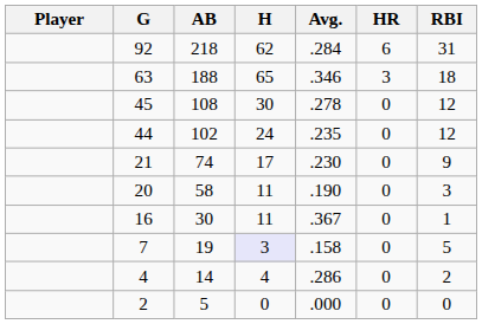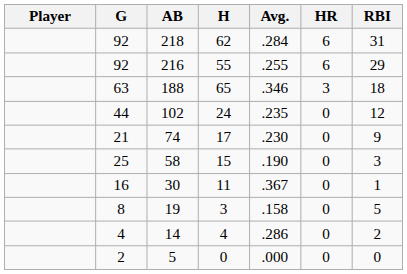 <table class="wikitable sortable">
 <tr>
 <th bgcolor="#DDDDFF" width="16%">Player</th>
 <th bgcolor="#DDDDFF" width="9%">G</th>
 <th bgcolor="#DDDDFF" width="9%">AB</th>
 <th bgcolor="#DDDDFF" width="9%">H</th>
 <th bgcolor="#DDDDFF" width="9%">Avg.</th>
 <th bgcolor="#DDDDFF" width="9%">HR</th>
 <th bgcolor="#DDDDFF" width="9%">RBI</th>
 </tr>
 <tr align="center">
 <td></td>
 <td>92</td>
 <td>218</td>
 <td>62</td>
 <td>.284</td>
 <td>6</td>
 <td>31</td>
 </tr>
 <tr align="center">
 <td></td>
+<td>92</td>
+<td>216</td>
+<td>55</td>
+<td>.255</td>
+<td>6</td>
+<td>29</td>
+</tr>
+<tr align="center">
+<td></td>
 <td>63</td>
 <td>188</td>
 <td>65</td>
 <td>.346</td>
 <td>3</td>
 <td>18</td>
-</tr>
-<tr align="center">
-<td></td>
-<td>45</td>
-<td>108</td>
-<td>30</td>
-<td>.278</td>
-<td>0</td>
-<td>12</td>
 </tr>
 <tr align="center">
 <td></td>
 <td>44</td>
 <td>102</td>
 <td>24</td>
 <td>.235</td>
 <td>0</td>
 <td>12</td>
 </tr>
 <tr align="center">
 <td></td>
 <td>21</td>
 <td>74</td>
 <td>17</td>
 <td>.230</td>
 <td>0</td>
 <td>9</td>
 </tr>
 <tr align="center">
 <td></td>
-<td>20</td>
+<td>25</td>
 <td>58</td>
-<td>11</td>
+<td>15</td>
 <td>.190</td>
 <td>0</td>
 <td>3</td>
 </tr>
 <tr align="center">
 <td></td>
 <td>16</td>
 <td>30</td>
 <td>11</td>
 <td>.367</td>
 <td>0</td>
 <td>1</td>
 </tr>
 <tr align="center">
 <td></td>
-<td>7</td>
+<td>8</td>
 <td>19</td>
-<td style="background: lavender;">3</td>
+<td>3</td>
 <td>.158</td>
 <td>0</td>
 <td>5</td>
 </tr>
 <tr align="center">
 <td></td>
 <td>4</td>
 <td>14</td>
 <td>4</td>
 <td>.286</td>
 <td>0</td>
 <td>2</td>
 </tr>
 <tr align="center">
 <td></td>
 <td>2</td>
 <td>5</td>
 <td>0</td>
 <td>.000</td>
 <td>0</td>
 <td>0</td>
 </tr>
 </table>
